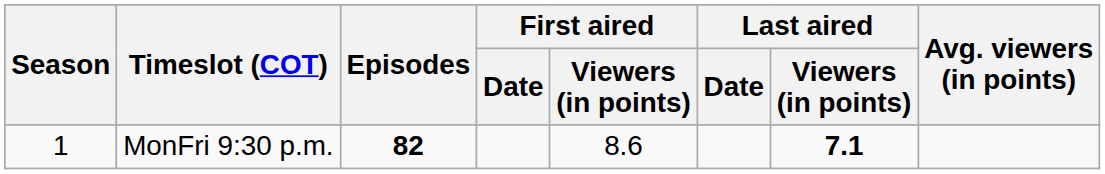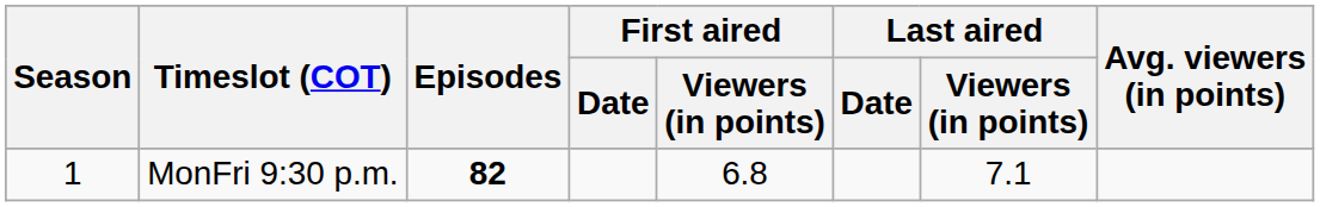 <table class="wikitable" style="text-align: center">
 <tr>
 <th scope="col" rowspan="2">Season</th>
 <th scope="col" rowspan="2">Timeslot (<a href='#'>COT</a>)</th>
 <th scope="col" rowspan="2">Episodes</th>
 <th scope="col" colspan="2">First aired</th>
 <th scope="col" colspan="2">Last aired</th>
 <th scope="col" rowspan="2">Avg. viewers<br>(in points)</th>
 </tr>
 <tr>
 <th scope="col">Date</th>
 <th scope="col">Viewers<br>(in points)</th>
 <th scope="col">Date</th>
 <th scope="col">Viewers<br>(in points)</th>
 </tr>
 <tr>
 <td rowspan="1">1</td>
 <td rowspan="2">MonFri 9:30 p.m.</td>
 <td><strong>82</strong></td>
 <td></td>
-<td>8.6</td>
+<td>6.8</td>
 <td></td>
-<td><strong>7.1</strong></td>
+<td>7.1</td>
 <td>  </td>
 </tr>
 </table>
